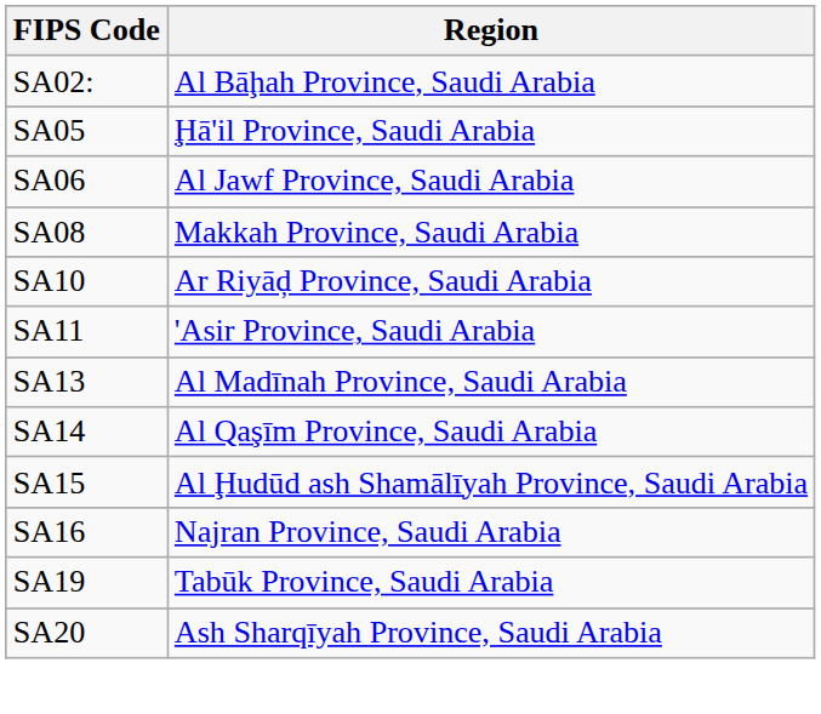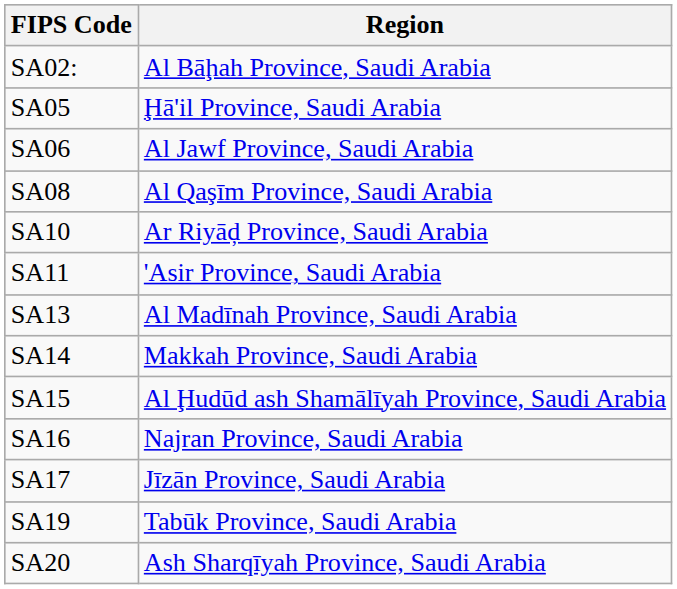 <table class="wikitable">
 <tr>
 <th>FIPS Code</th>
 <th>Region</th>
 </tr>
 <tr>
 <td>SA02:</td>
 <td><a href='#'>Al Bāḩah Province, Saudi Arabia</a></td>
 </tr>
 <tr>
 <td>SA05</td>
 <td><a href='#'>Ḩā'il Province, Saudi Arabia</a></td>
 </tr>
 <tr>
 <td>SA06</td>
 <td><a href='#'>Al Jawf Province, Saudi Arabia</a></td>
 </tr>
 <tr>
 <td>SA08</td>
-<td><a href='#'>Makkah Province, Saudi Arabia</a></td>
+<td><a href='#'>Al Qaşīm Province, Saudi Arabia</a></td>
 </tr>
 <tr>
 <td>SA10</td>
 <td><a href='#'>Ar Riyāḑ Province, Saudi Arabia</a></td>
 </tr>
 <tr>
 <td>SA11</td>
 <td><a href='#'>'Asir Province, Saudi Arabia</a></td>
 </tr>
 <tr>
 <td>SA13</td>
 <td><a href='#'>Al Madīnah Province, Saudi Arabia</a></td>
 </tr>
 <tr>
 <td>SA14</td>
-<td><a href='#'>Al Qaşīm Province, Saudi Arabia</a></td>
+<td><a href='#'>Makkah Province, Saudi Arabia</a></td>
 </tr>
 <tr>
 <td>SA15</td>
 <td><a href='#'>Al Ḩudūd ash Shamālīyah Province, Saudi Arabia</a></td>
 </tr>
 <tr>
 <td>SA16</td>
 <td><a href='#'>Najran Province, Saudi Arabia</a></td>
 </tr>
 <tr>
+<td>SA17</td>
+<td><a href='#'>Jīzān Province, Saudi Arabia</a></td>
+</tr>
+<tr>
 <td>SA19</td>
 <td><a href='#'>Tabūk Province, Saudi Arabia</a></td>
 </tr>
 <tr>
 <td>SA20</td>
 <td><a href='#'>Ash Sharqīyah Province, Saudi Arabia</a></td>
 </tr>
 </table>
